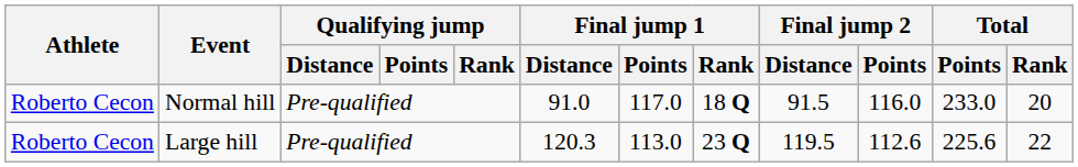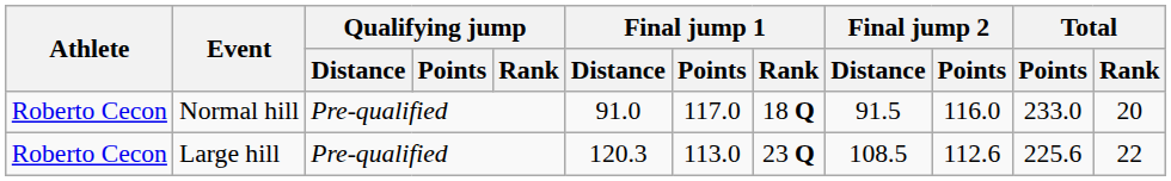 <table class="wikitable" style="font-size:90%">
 <tr>
 <th rowspan="2">Athlete</th>
 <th rowspan="2">Event</th>
 <th colspan="3">Qualifying jump</th>
 <th colspan="3">Final jump 1</th>
 <th colspan="2">Final jump 2</th>
 <th colspan="2">Total</th>
 </tr>
 <tr>
 <th>Distance</th>
 <th>Points</th>
 <th>Rank</th>
 <th>Distance</th>
 <th>Points</th>
 <th>Rank</th>
 <th>Distance</th>
 <th>Points</th>
 <th>Points</th>
 <th>Rank</th>
 </tr>
 <tr>
 <td><a href='#'>Roberto Cecon</a></td>
 <td>Normal hill</td>
 <td colspan="3"><em>Pre-qualified</em></td>
 <td align="center">91.0</td>
 <td align="center">117.0</td>
 <td align="center">18 <strong>Q</strong></td>
 <td align="center">91.5</td>
 <td align="center">116.0</td>
 <td align="center">233.0</td>
 <td align="center">20</td>
 </tr>
 <tr>
 <td><a href='#'>Roberto Cecon</a></td>
 <td>Large hill</td>
 <td colspan="3"><em>Pre-qualified</em></td>
 <td align="center">120.3</td>
 <td align="center">113.0</td>
 <td align="center">23 <strong>Q</strong></td>
-<td align="center">119.5</td>
+<td align="center">108.5</td>
 <td align="center">112.6</td>
 <td align="center">225.6</td>
 <td align="center">22</td>
 </tr>
 </table>
